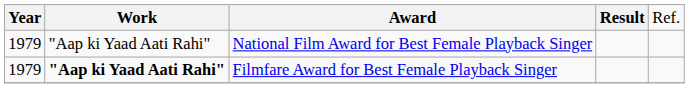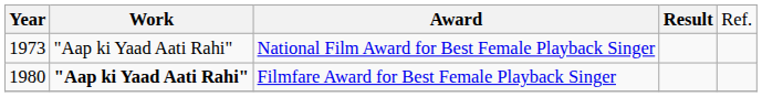 <table class="wikitable sortable">
 <tr>
 <th>Year</th>
 <th>Work</th>
 <th>Award</th>
 <th>Result</th>
 <td>Ref.</td>
 </tr>
 <tr>
-<td>1979</td>
+<td>1973</td>
 <td>"Aap ki Yaad Aati Rahi"</td>
 <td><a href='#'>National Film Award for Best Female Playback Singer</a></td>
 <td></td>
 <td></td>
 </tr>
 <tr>
-<td>1979</td>
+<td>1980</td>
 <td><strong>"Aap ki Yaad Aati Rahi"</strong></td>
 <td><a href='#'>Filmfare Award for Best Female Playback Singer</a></td>
 <td></td>
 <td></td>
 </tr>
 <tr>
 </tr>
 </table>
